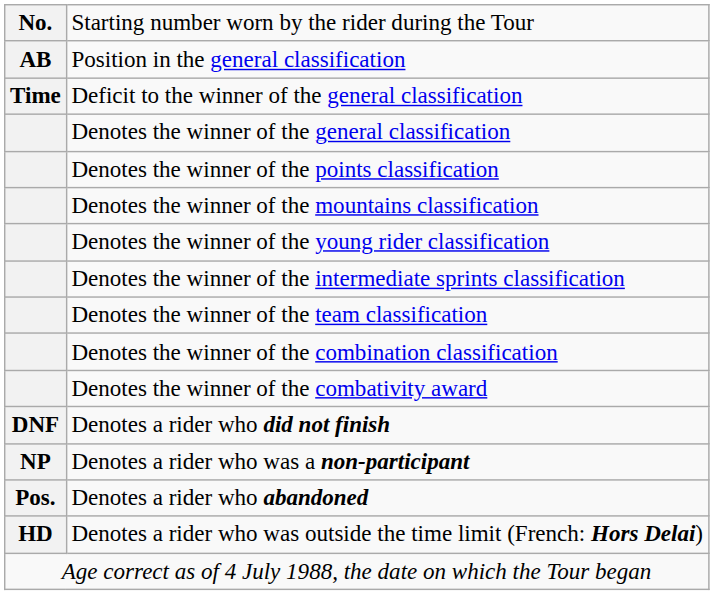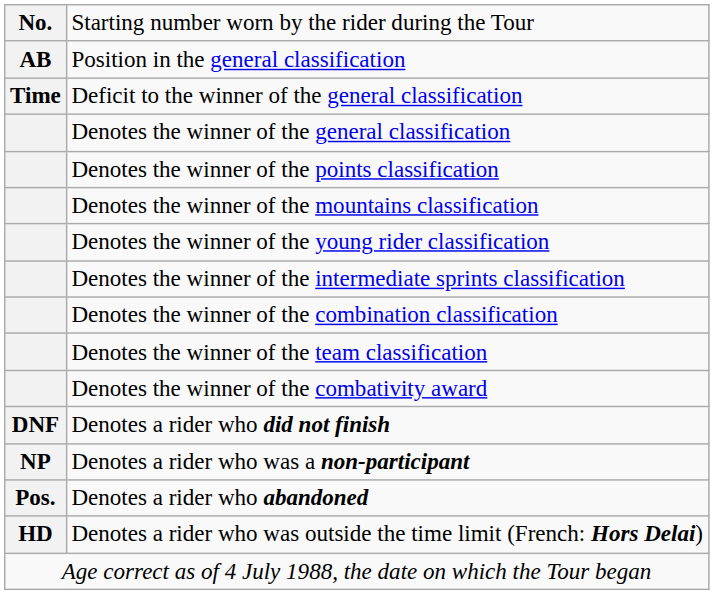 <table class="wikitable">
 <tr>
 <th scope="row" style="text-align:center;">No.</th>
 <td>Starting number worn by the rider during the Tour</td>
 </tr>
 <tr>
 <th scope="row" style="text-align:center;">AB</th>
 <td>Position in the <a href='#'>general classification</a></td>
 </tr>
 <tr>
 <th scope="row" style="text-align:center;">Time</th>
 <td>Deficit to the winner of the <a href='#'>general classification</a></td>
 </tr>
 <tr>
 <th scope="row" style="text-align:center;"></th>
 <td>Denotes the winner of the <a href='#'>general classification</a></td>
 </tr>
 <tr>
 <th scope="row" style="text-align:center;"></th>
 <td>Denotes the winner of the <a href='#'>points classification</a></td>
 </tr>
 <tr>
 <th scope="row" style="text-align:center;"></th>
 <td>Denotes the winner of the <a href='#'>mountains classification</a></td>
 </tr>
 <tr>
 <th scope="row" style="text-align:center;"></th>
 <td>Denotes the winner of the <a href='#'>young rider classification</a></td>
 </tr>
 <tr>
 <th scope="row" style="text-align:center;"></th>
 <td>Denotes the winner of the <a href='#'>intermediate sprints classification</a></td>
 </tr>
 <tr>
 <th scope="row" style="text-align:center;"></th>
-<td>Denotes the winner of the <a href='#'>team classification</a></td>
+<td>Denotes the winner of the <a href='#'>combination classification</a></td>
 </tr>
 <tr>
 <th scope="row" style="text-align:center;"></th>
-<td>Denotes the winner of the <a href='#'>combination classification</a></td>
+<td>Denotes the winner of the <a href='#'>team classification</a></td>
 </tr>
 <tr>
 <th scope="row" style="text-align:center;"></th>
 <td>Denotes the winner of the <a href='#'>combativity award</a></td>
 </tr>
 <tr>
 <th scope="row" style="text-align:center;">DNF</th>
 <td>Denotes a rider who <strong><em>did not finish</em></strong></td>
 </tr>
 <tr>
 <th scope="row" style="text-align:center;">NP</th>
 <td>Denotes a rider who was a <strong><em>non-participant</em></strong></td>
 </tr>
 <tr>
 <th scope="row" style="text-align:center;">Pos.</th>
 <td>Denotes a rider who <strong><em>abandoned</em></strong></td>
 </tr>
 <tr>
 <th scope="row" style="text-align:center;">HD</th>
 <td>Denotes a rider who was outside the time limit (French: <strong><em>Hors Delai</em></strong>)</td>
 </tr>
 <tr>
 <td style="text-align:center;" colspan="2"><em>Age correct as of 4 July 1988, the date on which the Tour began</em></td>
 </tr>
 </table>
